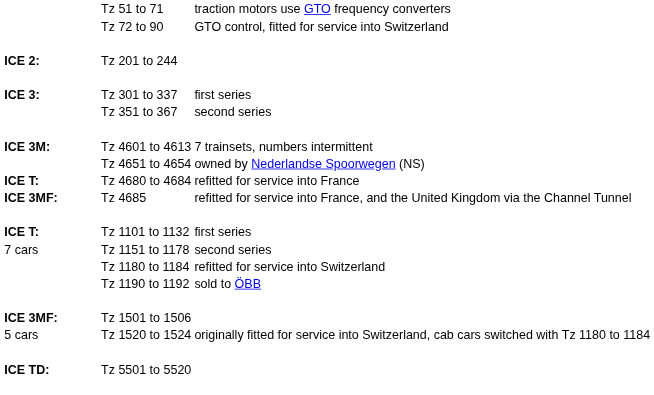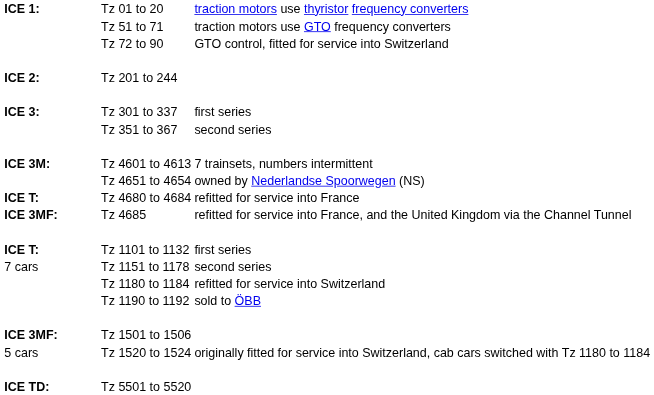 <table>
 <tr>
 <th style="width:120px;"></th>
 <th></th>
+</tr>
+<tr valign="top">
+<td><strong>ICE 1:</strong></td>
+<td>Tz 01 to 20</td>
+<td><a href='#'>traction motors</a> use <a href='#'>thyristor</a> <a href='#'>frequency converters</a></td>
 </tr>
 <tr>
 <td></td>
 <td>Tz 51 to 71</td>
 <td>traction motors use <a href='#'>GTO</a> frequency converters</td>
 </tr>
 <tr>
 <td></td>
 <td>Tz 72 to 90</td>
 <td>GTO control, fitted for service into Switzerland</td>
 </tr>
 <tr valign="top">
 <td colspan=3><br></td>
 </tr>
 <tr valign="top">
 <td><strong>ICE 2:</strong></td>
 <td>Tz 201 to 244</td>
 <td></td>
 </tr>
 <tr valign="top">
 <td colspan=3><br></td>
 </tr>
 <tr valign="top">
 <td><strong>ICE 3:</strong></td>
 <td>Tz 301 to 337</td>
 <td>first series</td>
 </tr>
 <tr>
 <td></td>
 <td>Tz 351 to 367</td>
 <td>second series</td>
 </tr>
 <tr valign="top">
 <td colspan=3><br></td>
 </tr>
 <tr>
 <td><strong>ICE 3M:</strong></td>
 <td>Tz 4601 to 4613</td>
 <td>7 trainsets, numbers intermittent</td>
 </tr>
 <tr>
 <td></td>
 <td>Tz 4651 to 4654</td>
 <td>owned by <a href='#'>Nederlandse Spoorwegen</a> (NS)</td>
 </tr>
 <tr>
 <td><strong>ICE T:</strong></td>
 <td>Tz 4680 to 4684</td>
 <td>refitted for service into France</td>
 </tr>
 <tr>
 <td><strong>ICE 3MF:</strong></td>
 <td>Tz 4685</td>
 <td>refitted for service into France, and the United Kingdom via the Channel Tunnel</td>
 </tr>
 <tr valign="top">
 <td colspan=3><br></td>
 </tr>
 <tr valign="top">
 <td><strong>ICE T:</strong></td>
 <td>Tz 1101 to 1132</td>
 <td>first series</td>
 </tr>
 <tr>
 <td>7 cars</td>
 <td>Tz 1151 to 1178</td>
 <td>second series</td>
 </tr>
 <tr>
 <td></td>
 <td>Tz 1180 to 1184</td>
 <td>refitted for service into Switzerland</td>
 </tr>
 <tr>
 <td></td>
 <td>Tz 1190 to 1192</td>
 <td>sold to <a href='#'>ÖBB</a></td>
 </tr>
 <tr valign="top">
 <td colspan=3><br></td>
 </tr>
 <tr>
 <td><strong>ICE 3MF:</strong></td>
 <td>Tz 1501 to 1506</td>
 <td></td>
 </tr>
 <tr>
 <td>5 cars</td>
 <td>Tz 1520 to 1524</td>
 <td>originally fitted for service into Switzerland, cab cars switched with Tz 1180 to 1184</td>
 </tr>
 <tr valign="top">
 <td colspan=3><br></td>
 </tr>
 <tr valign="top">
 <td><strong>ICE TD:</strong></td>
 <td>Tz 5501 to 5520</td>
 <td></td>
 </tr>
 </table>
